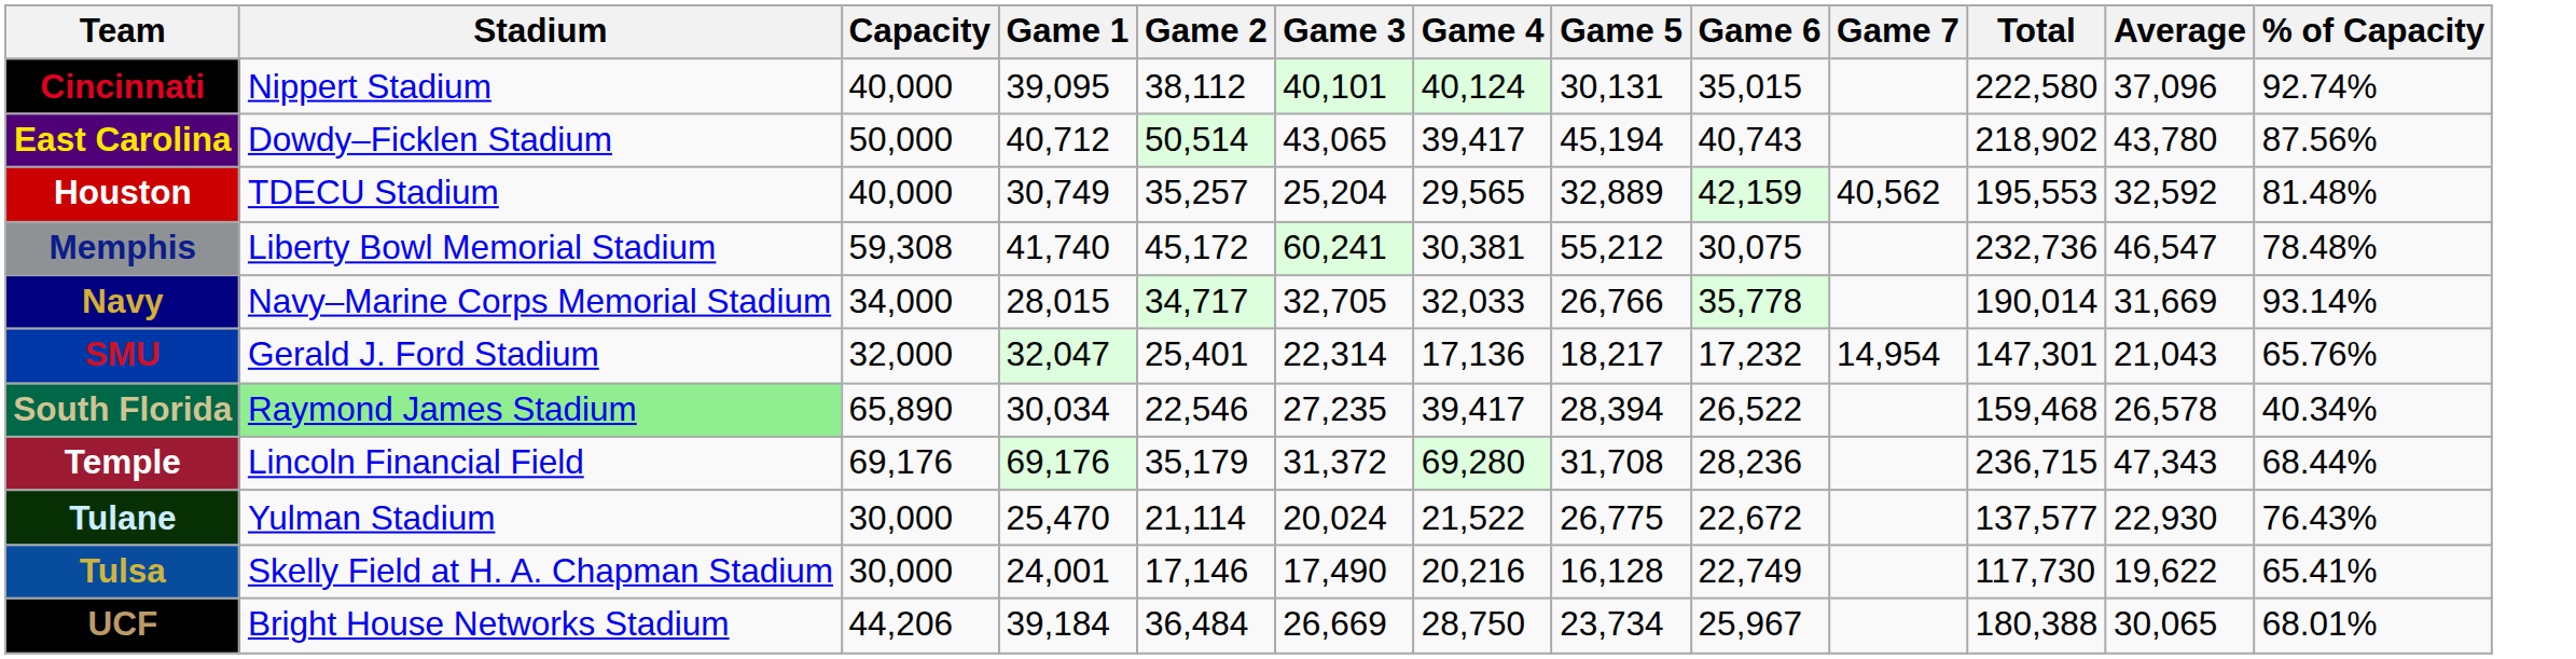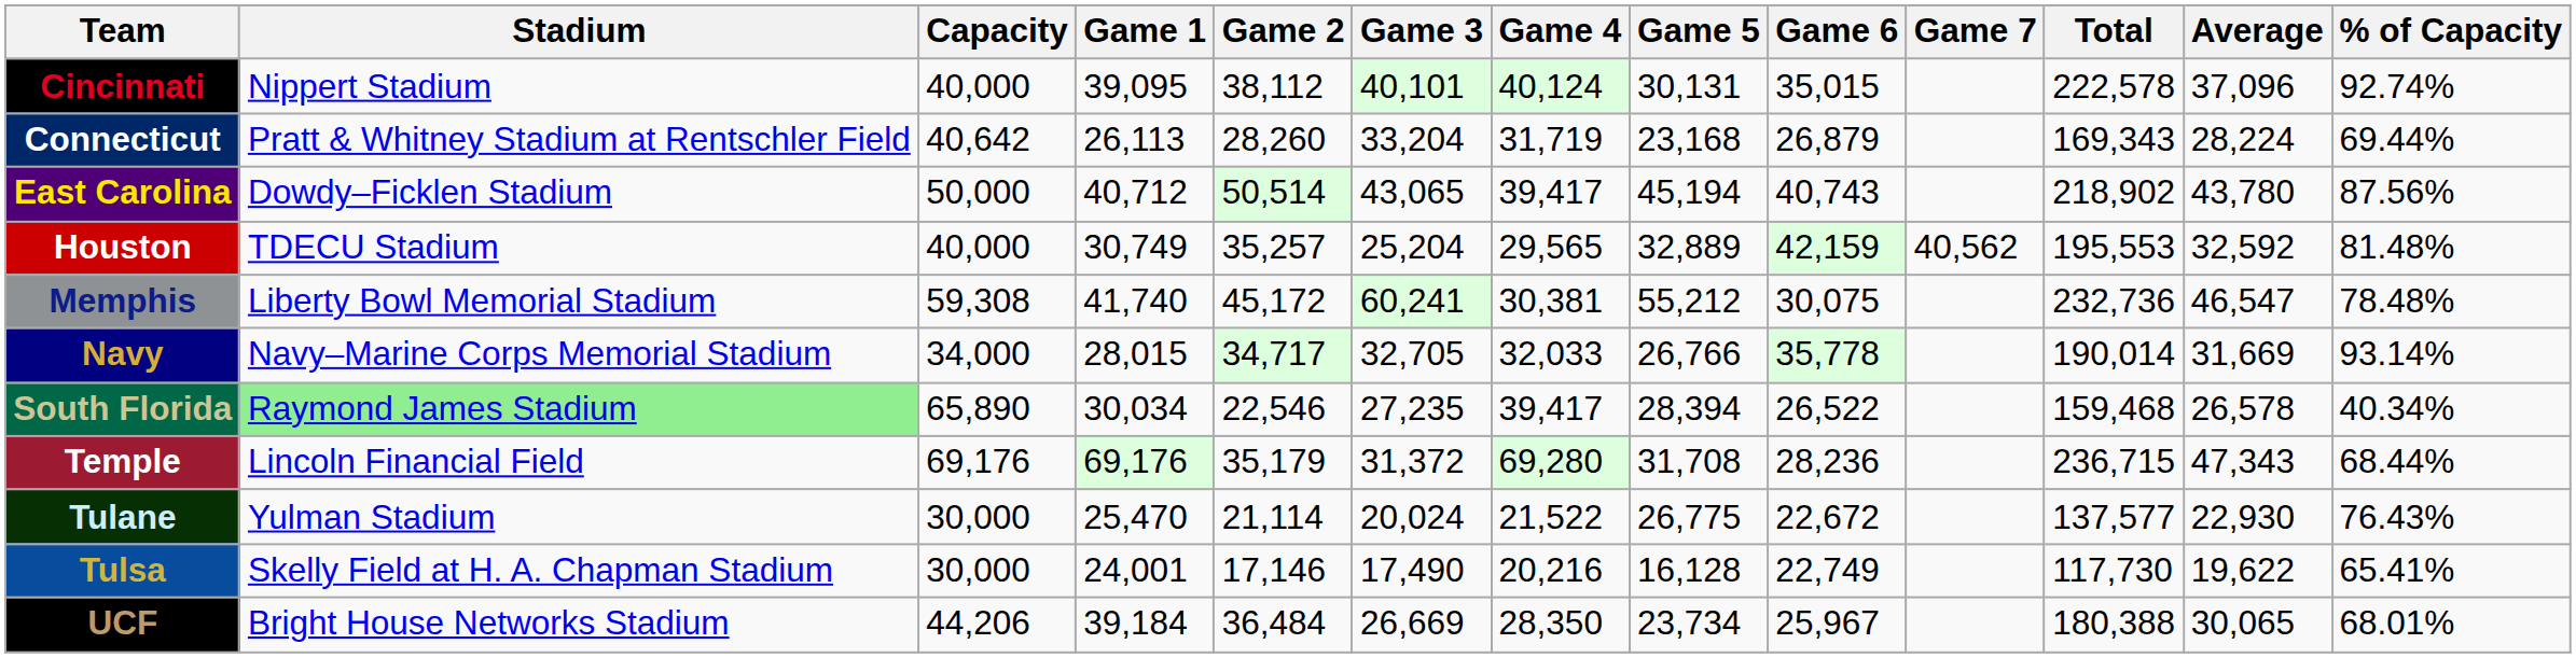 <table class="wikitable sortable">
 <tr>
 <th>Team</th>
 <th>Stadium</th>
 <th>Capacity</th>
 <th>Game 1</th>
 <th>Game 2</th>
 <th>Game 3</th>
 <th>Game 4</th>
 <th>Game 5</th>
 <th>Game 6</th>
 <th>Game 7</th>
 <th>Total</th>
 <th>Average</th>
 <th>% of Capacity</th>
 </tr>
 <tr>
 <th style="background:#000000; color:#e00122;">Cincinnati</th>
 <td><a href='#'>Nippert Stadium</a></td>
 <td>40,000</td>
 <td>39,095</td>
 <td>38,112</td>
 <td style="background:#DDFFDD;">40,101</td>
 <td style="background:#DDFFDD;">40,124</td>
 <td>30,131</td>
 <td>35,015</td>
 <td align=center></td>
-<td>222,580</td>
+<td>222,578</td>
 <td>37,096</td>
 <td>92.74%</td>
+</tr>
+<tr>
+<th style="background:#002868; color:#FFFFFF;">Connecticut</th>
+<td><a href='#'>Pratt & Whitney Stadium at Rentschler Field</a></td>
+<td>40,642</td>
+<td>26,113</td>
+<td>28,260</td>
+<td>33,204</td>
+<td>31,719</td>
+<td>23,168</td>
+<td>26,879</td>
+<td align=center></td>
+<td>169,343</td>
+<td>28,224</td>
+<td>69.44%</td>
 </tr>
 <tr>
 <th style="background:#4F0076; color:#FFE600;">East Carolina</th>
 <td><a href='#'>Dowdy–Ficklen Stadium</a></td>
 <td>50,000</td>
 <td>40,712</td>
 <td style="background:#DDFFDD;">50,514</td>
 <td>43,065</td>
 <td>39,417</td>
 <td>45,194</td>
 <td>40,743</td>
 <td align=center></td>
 <td>218,902</td>
 <td>43,780</td>
 <td>87.56%</td>
 </tr>
 <tr>
 <th style="background:#CC0000; color:#FFFFFF;">Houston</th>
 <td><a href='#'>TDECU Stadium</a></td>
 <td>40,000</td>
 <td>30,749</td>
 <td>35,257</td>
 <td>25,204</td>
 <td>29,565</td>
 <td>32,889</td>
 <td style="background:#DDFFDD;">42,159</td>
 <td>40,562</td>
 <td>195,553</td>
 <td>32,592</td>
 <td>81.48%</td>
 </tr>
 <tr>
 <th style="background:#8E9295; color:#0C1C8C;">Memphis</th>
 <td><a href='#'>Liberty Bowl Memorial Stadium</a></td>
 <td>59,308</td>
 <td>41,740</td>
 <td>45,172</td>
 <td style="background:#DDFFDD;">60,241</td>
 <td>30,381</td>
 <td>55,212</td>
 <td>30,075</td>
 <td align=center></td>
 <td>232,736</td>
 <td>46,547</td>
 <td>78.48%</td>
 </tr>
 <tr>
 <th style="background:#000080; color:#D4AF37;">Navy</th>
 <td><a href='#'>Navy–Marine Corps Memorial Stadium</a></td>
 <td>34,000</td>
 <td>28,015</td>
 <td style="background:#DDFFDD;">34,717</td>
 <td>32,705</td>
 <td>32,033</td>
 <td>26,766</td>
 <td style="background:#DDFFDD;">35,778</td>
 <td align=center></td>
 <td>190,014</td>
 <td>31,669</td>
 <td>93.14%</td>
-</tr>
-<tr>
-<th style="background:#0038A8; color:#CE1126;">SMU</th>
-<td><a href='#'>Gerald J. Ford Stadium</a></td>
-<td>32,000</td>
-<td style="background:#DDFFDD;">32,047</td>
-<td>25,401</td>
-<td>22,314</td>
-<td>17,136</td>
-<td>18,217</td>
-<td>17,232</td>
-<td>14,954</td>
-<td>147,301</td>
-<td>21,043</td>
-<td>65.76%</td>
 </tr>
 <tr>
 <th style="background:#006747; color:#CFC493;"><strong>South Florida</strong></th>
 <td style="background: lightgreen;"><a href='#'>Raymond James Stadium</a></td>
 <td>65,890</td>
 <td>30,034</td>
 <td>22,546</td>
 <td>27,235</td>
 <td>39,417</td>
 <td>28,394</td>
 <td>26,522</td>
 <td align=center></td>
 <td>159,468</td>
 <td>26,578</td>
 <td>40.34%</td>
 </tr>
 <tr>
 <th style="background:#9D1A33; color:#FFFFFF;"><strong>Temple</strong></th>
 <td><a href='#'>Lincoln Financial Field</a></td>
 <td>69,176</td>
 <td style="background:#DDFFDD;">69,176</td>
 <td>35,179</td>
 <td>31,372</td>
 <td style="background:#DDFFDD;">69,280</td>
 <td>31,708</td>
 <td>28,236</td>
 <td align=center></td>
 <td>236,715</td>
 <td>47,343</td>
 <td>68.44%</td>
 </tr>
 <tr>
 <th style="background:#063003; color:#CCEEFF;"><strong>Tulane</strong></th>
 <td><a href='#'>Yulman Stadium</a></td>
 <td>30,000</td>
 <td>25,470</td>
 <td>21,114</td>
 <td>20,024</td>
 <td>21,522</td>
 <td>26,775</td>
 <td>22,672</td>
 <td align=center></td>
 <td>137,577</td>
 <td>22,930</td>
 <td>76.43%</td>
 </tr>
 <tr>
 <th style="background:#084c9e; color:#CFB53B;"><strong>Tulsa</strong></th>
 <td><a href='#'>Skelly Field at H. A. Chapman Stadium</a></td>
 <td>30,000</td>
 <td>24,001</td>
 <td>17,146</td>
 <td>17,490</td>
 <td>20,216</td>
 <td>16,128</td>
 <td>22,749</td>
 <td align=center></td>
 <td>117,730</td>
 <td>19,622</td>
 <td>65.41%</td>
 </tr>
 <tr>
 <th style="background:#000000; color:#BC9B6A;"><strong>UCF</strong></th>
 <td><a href='#'>Bright House Networks Stadium</a></td>
 <td>44,206</td>
 <td>39,184</td>
 <td>36,484</td>
 <td>26,669</td>
-<td>28,750</td>
+<td>28,350</td>
 <td>23,734</td>
 <td>25,967</td>
 <td align=center></td>
 <td>180,388</td>
 <td>30,065</td>
 <td>68.01%</td>
 </tr>
 </table>
